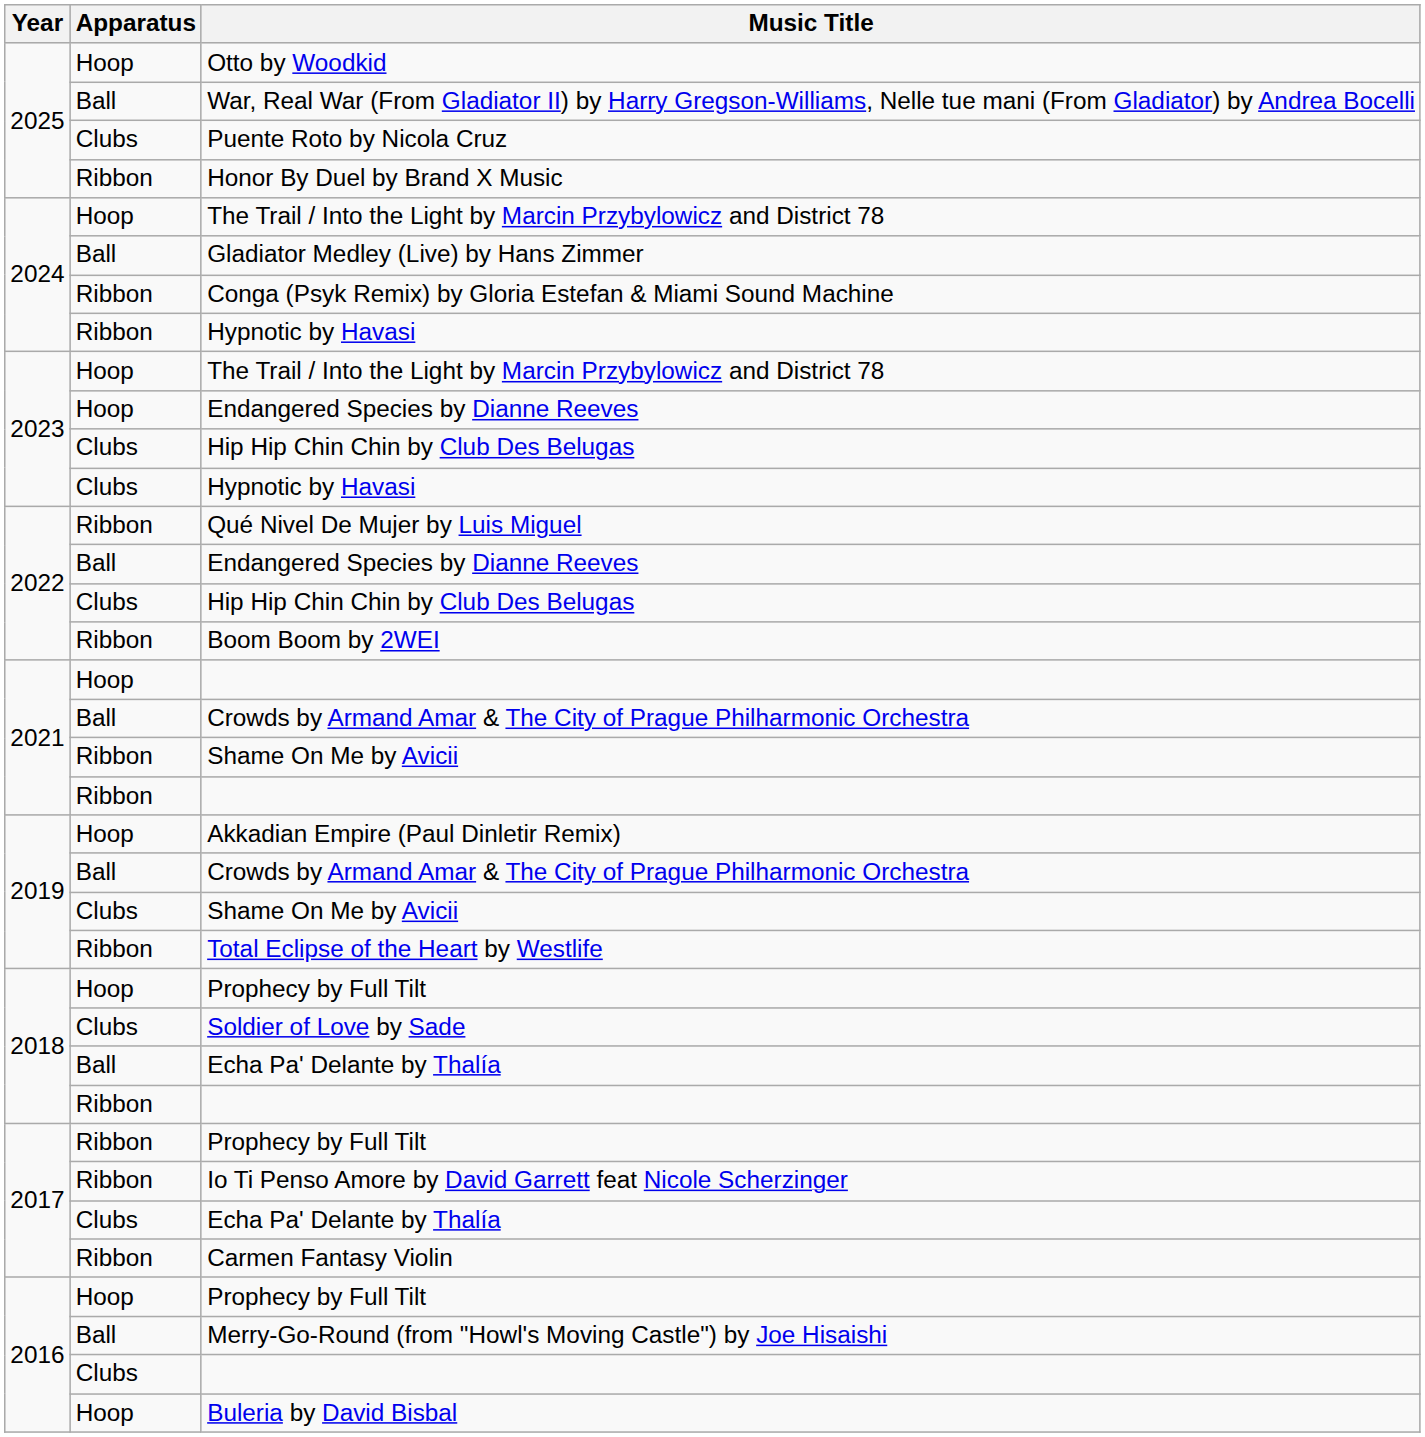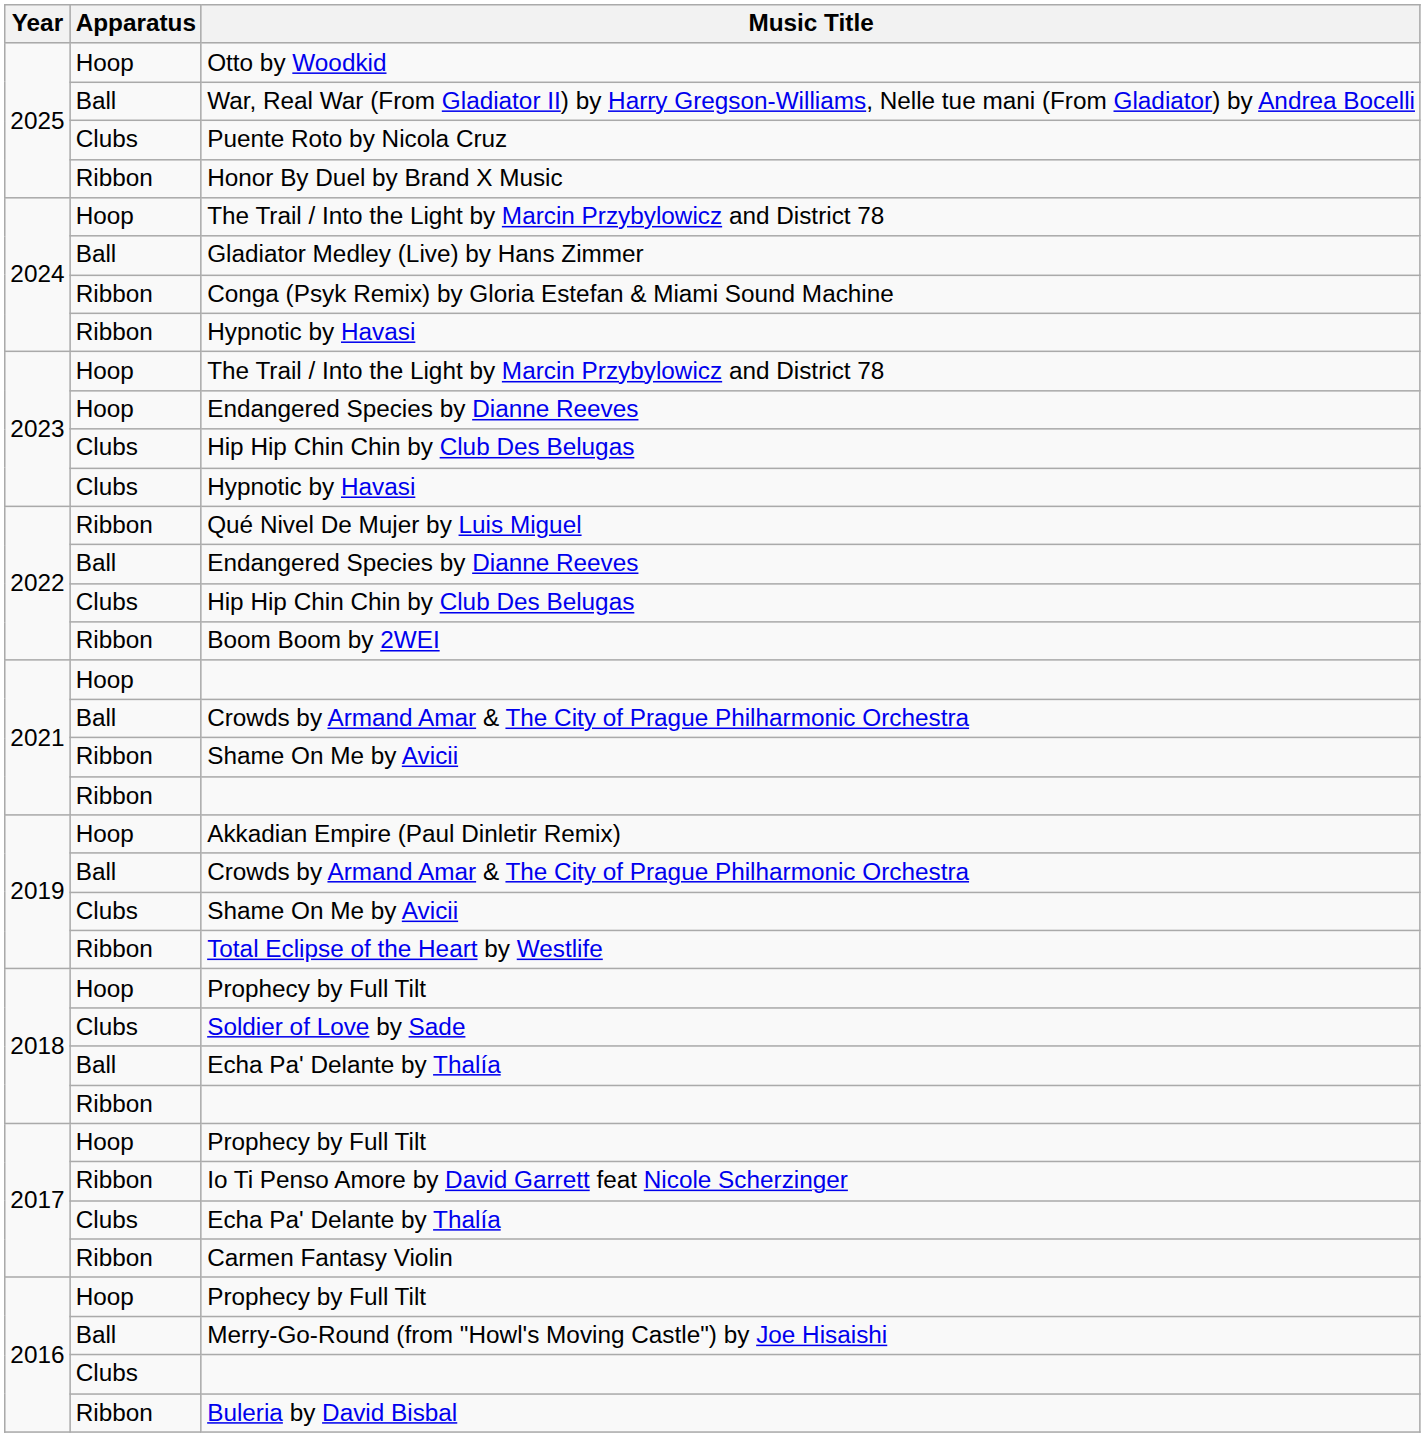 <table class="wikitable">
 <tr>
 <th>Year</th>
 <th>Apparatus</th>
 <th>Music Title</th>
 </tr>
 <tr>
 <td rowspan="4">2025</td>
 <td>Hoop</td>
 <td>Otto by <a href='#'>Woodkid</a></td>
 </tr>
 <tr>
 <td>Ball</td>
 <td>War, Real War (From <a href='#'>Gladiator II</a>) by <a href='#'>Harry Gregson-Williams</a>, Nelle tue mani (From <a href='#'>Gladiator</a>) by <a href='#'>Andrea Bocelli</a></td>
 </tr>
 <tr>
 <td>Clubs</td>
 <td>Puente Roto by Nicola Cruz</td>
 </tr>
 <tr>
 <td>Ribbon</td>
 <td>Honor By Duel by Brand X Music</td>
 </tr>
 <tr>
 <td rowspan="4">2024</td>
 <td>Hoop</td>
 <td>The Trail / Into the Light by <a href='#'>Marcin Przybylowicz</a> and District 78</td>
 </tr>
 <tr>
 <td>Ball</td>
 <td>Gladiator Medley (Live) by Hans Zimmer</td>
 </tr>
 <tr>
 <td>Ribbon</td>
 <td>Conga (Psyk Remix) by Gloria Estefan & Miami Sound Machine</td>
 </tr>
 <tr>
 <td>Ribbon</td>
 <td>Hypnotic by <a href='#'>Havasi</a></td>
 </tr>
 <tr>
 <td rowspan="4">2023</td>
 <td>Hoop</td>
 <td>The Trail / Into the Light by <a href='#'>Marcin Przybylowicz</a> and District 78</td>
 </tr>
 <tr>
 <td>Hoop</td>
 <td>Endangered Species by <a href='#'>Dianne Reeves</a></td>
 </tr>
 <tr>
 <td>Clubs</td>
 <td>Hip Hip Chin Chin by <a href='#'>Club Des Belugas</a></td>
 </tr>
 <tr>
 <td>Clubs</td>
 <td>Hypnotic by <a href='#'>Havasi</a></td>
 </tr>
 <tr>
 <td rowspan="4">2022</td>
 <td>Ribbon</td>
 <td>Qué Nivel De Mujer by <a href='#'>Luis Miguel</a></td>
 </tr>
 <tr>
 <td>Ball</td>
 <td>Endangered Species by <a href='#'>Dianne Reeves</a></td>
 </tr>
 <tr>
 <td>Clubs</td>
 <td>Hip Hip Chin Chin by <a href='#'>Club Des Belugas</a></td>
 </tr>
 <tr>
 <td>Ribbon</td>
 <td>Boom Boom by <a href='#'>2WEI</a></td>
 </tr>
 <tr>
 <td rowspan="4">2021</td>
 <td>Hoop</td>
 <td></td>
 </tr>
 <tr>
 <td>Ball</td>
 <td>Crowds by <a href='#'>Armand Amar</a> & <a href='#'>The City of Prague Philharmonic Orchestra</a></td>
 </tr>
 <tr>
 <td>Ribbon</td>
 <td>Shame On Me by <a href='#'>Avicii</a></td>
 </tr>
 <tr>
 <td>Ribbon</td>
 <td></td>
 </tr>
 <tr>
 <td rowspan="4">2019</td>
 <td>Hoop</td>
 <td>Akkadian Empire (Paul Dinletir Remix)</td>
 </tr>
 <tr>
 <td>Ball</td>
 <td>Crowds by <a href='#'>Armand Amar</a> & <a href='#'>The City of Prague Philharmonic Orchestra</a></td>
 </tr>
 <tr>
 <td>Clubs</td>
 <td>Shame On Me by <a href='#'>Avicii</a></td>
 </tr>
 <tr>
 <td>Ribbon</td>
 <td><a href='#'>Total Eclipse of the Heart</a> by <a href='#'>Westlife</a></td>
 </tr>
 <tr>
 <td rowspan="4">2018</td>
 <td>Hoop</td>
 <td>Prophecy by Full Tilt</td>
 </tr>
 <tr>
 <td>Clubs</td>
 <td><a href='#'>Soldier of Love</a> by <a href='#'>Sade</a></td>
 </tr>
 <tr>
 <td>Ball</td>
 <td>Echa Pa' Delante by <a href='#'>Thalía</a></td>
 </tr>
 <tr>
 <td>Ribbon</td>
 <td></td>
 </tr>
 <tr>
 <td rowspan="4">2017</td>
-<td>Ribbon</td>
+<td>Hoop</td>
 <td>Prophecy by Full Tilt</td>
 </tr>
 <tr>
 <td>Ribbon</td>
 <td>Io Ti Penso Amore by <a href='#'>David Garrett</a> feat <a href='#'>Nicole Scherzinger</a></td>
 </tr>
 <tr>
 <td>Clubs</td>
 <td>Echa Pa' Delante by <a href='#'>Thalía</a></td>
 </tr>
 <tr>
 <td>Ribbon</td>
 <td>Carmen Fantasy Violin</td>
 </tr>
 <tr>
 <td rowspan="4">2016</td>
 <td>Hoop</td>
 <td>Prophecy by Full Tilt</td>
 </tr>
 <tr>
 <td>Ball</td>
 <td>Merry-Go-Round (from "Howl's Moving Castle") by <a href='#'>Joe Hisaishi</a></td>
 </tr>
 <tr>
 <td>Clubs</td>
 <td></td>
 </tr>
 <tr>
-<td>Hoop</td>
+<td>Ribbon</td>
 <td><a href='#'>Buleria</a> by <a href='#'>David Bisbal</a></td>
 </tr>
 </table>
